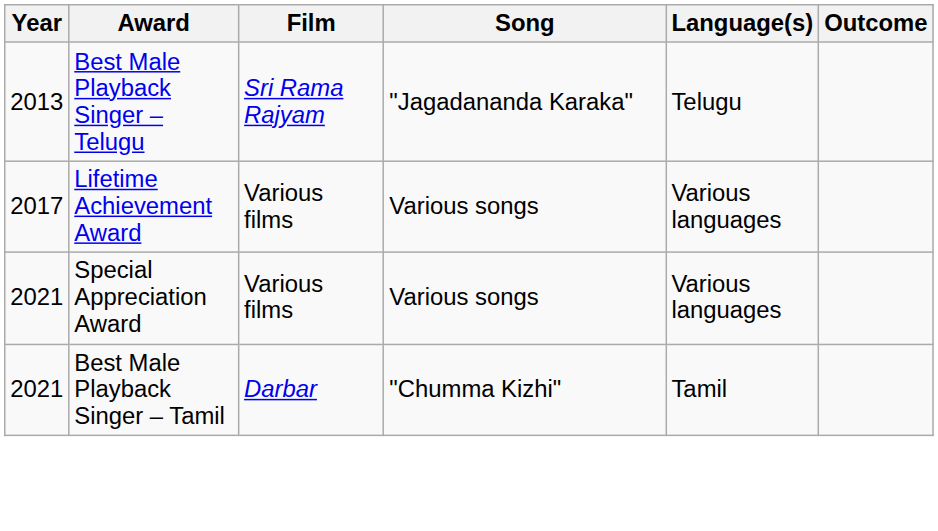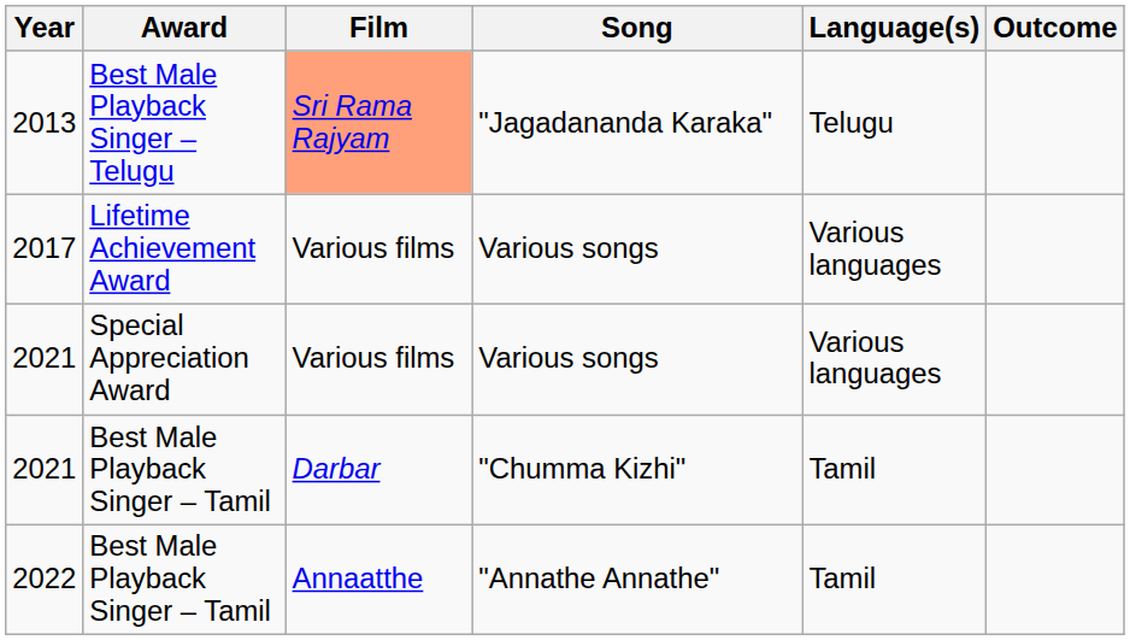 <table class="wikitable sortable" style="width:100%;">
 <tr>
 <th width=5%>Year</th>
 <th style="width:20%;">Award</th>
 <th style="width:20%;">Film</th>
 <th style="width:40%;">Song</th>
 <th style="width:10%;">Language(s)</th>
 <th style="width:10%;">Outcome</th>
 </tr>
 <tr>
 <td>2013</td>
 <td><a href='#'>Best Male Playback Singer – Telugu</a></td>
-<td><em><a href='#'>Sri Rama Rajyam</a></em></td>
+<td style="background: lightsalmon;"><em><a href='#'>Sri Rama Rajyam</a></em></td>
 <td>"Jagadananda Karaka"</td>
 <td>Telugu</td>
 <td></td>
 </tr>
 <tr>
 <td>2017</td>
 <td><a href='#'>Lifetime Achievement Award</a></td>
 <td>Various films</td>
 <td>Various songs</td>
 <td>Various languages</td>
 <td></td>
 </tr>
 <tr>
 <td>2021</td>
 <td>Special Appreciation Award</td>
 <td>Various films</td>
 <td>Various songs</td>
 <td>Various languages</td>
 <td></td>
 </tr>
 <tr>
 <td>2021</td>
 <td>Best Male Playback Singer – Tamil</td>
 <td><a href='#'><em>Darbar</em></a></td>
 <td>"Chumma Kizhi"</td>
 <td>Tamil</td>
 <td></td>
 </tr>
+<tr>
+<td>2022</td>
+<td>Best Male Playback Singer – Tamil</td>
+<td><a href='#'>Annaatthe</a></td>
+<td>"Annathe Annathe"</td>
+<td>Tamil</td>
+<td></td>
+</tr>
 </table>
